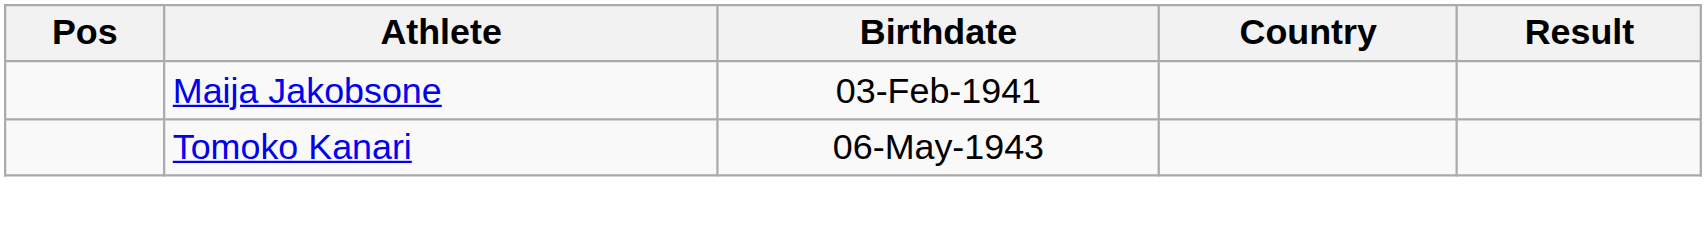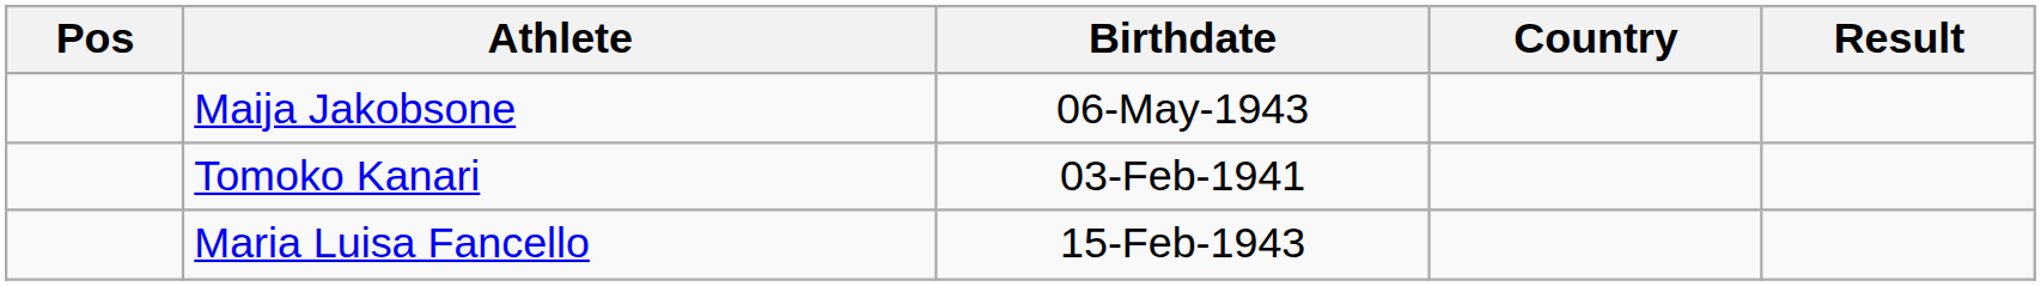 <table class="wikitable"  style="text-align:center; width:60%;">
 <tr>
 <th>Pos</th>
 <th>Athlete</th>
 <th>Birthdate</th>
 <th>Country</th>
 <th>Result</th>
 </tr>
 <tr>
 <td align=center></td>
 <td align=left><a href='#'>Maija Jakobsone</a></td>
+<td>06-May-1943</td>
+<td align=left></td>
+<td></td>
+</tr>
+<tr>
+<td align=center></td>
+<td align=left><a href='#'>Tomoko Kanari</a></td>
 <td>03-Feb-1941</td>
 <td align=left></td>
 <td></td>
 </tr>
 <tr>
 <td align=center></td>
-<td align=left><a href='#'>Tomoko Kanari</a></td>
-<td>06-May-1943</td>
+<td align=left><a href='#'>Maria Luisa Fancello</a></td>
+<td>15-Feb-1943</td>
 <td align=left></td>
 <td></td>
 </tr>
 </table>
